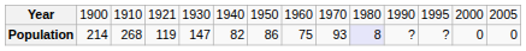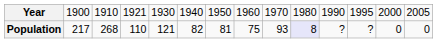 <table class="wikitable" style="text-align:right;">
 <tr>
 <th>Year</th>
 <td>1900</td>
 <td>1910</td>
 <td>1921</td>
 <td>1930</td>
 <td>1940</td>
 <td>1950</td>
 <td>1960</td>
 <td>1970</td>
 <td>1980</td>
 <td>1990</td>
 <td>1995</td>
 <td>2000</td>
 <td>2005</td>
 </tr>
 <tr>
 <th>Population</th>
-<td>214</td>
+<td>217</td>
 <td>268</td>
-<td>119</td>
-<td>147</td>
+<td>110</td>
+<td>121</td>
 <td>82</td>
-<td>86</td>
+<td>81</td>
 <td>75</td>
 <td>93</td>
 <td style="background: lavender;">8</td>
 <td>?</td>
 <td>?</td>
 <td>0</td>
 <td>0</td>
 </tr>
 </table>
